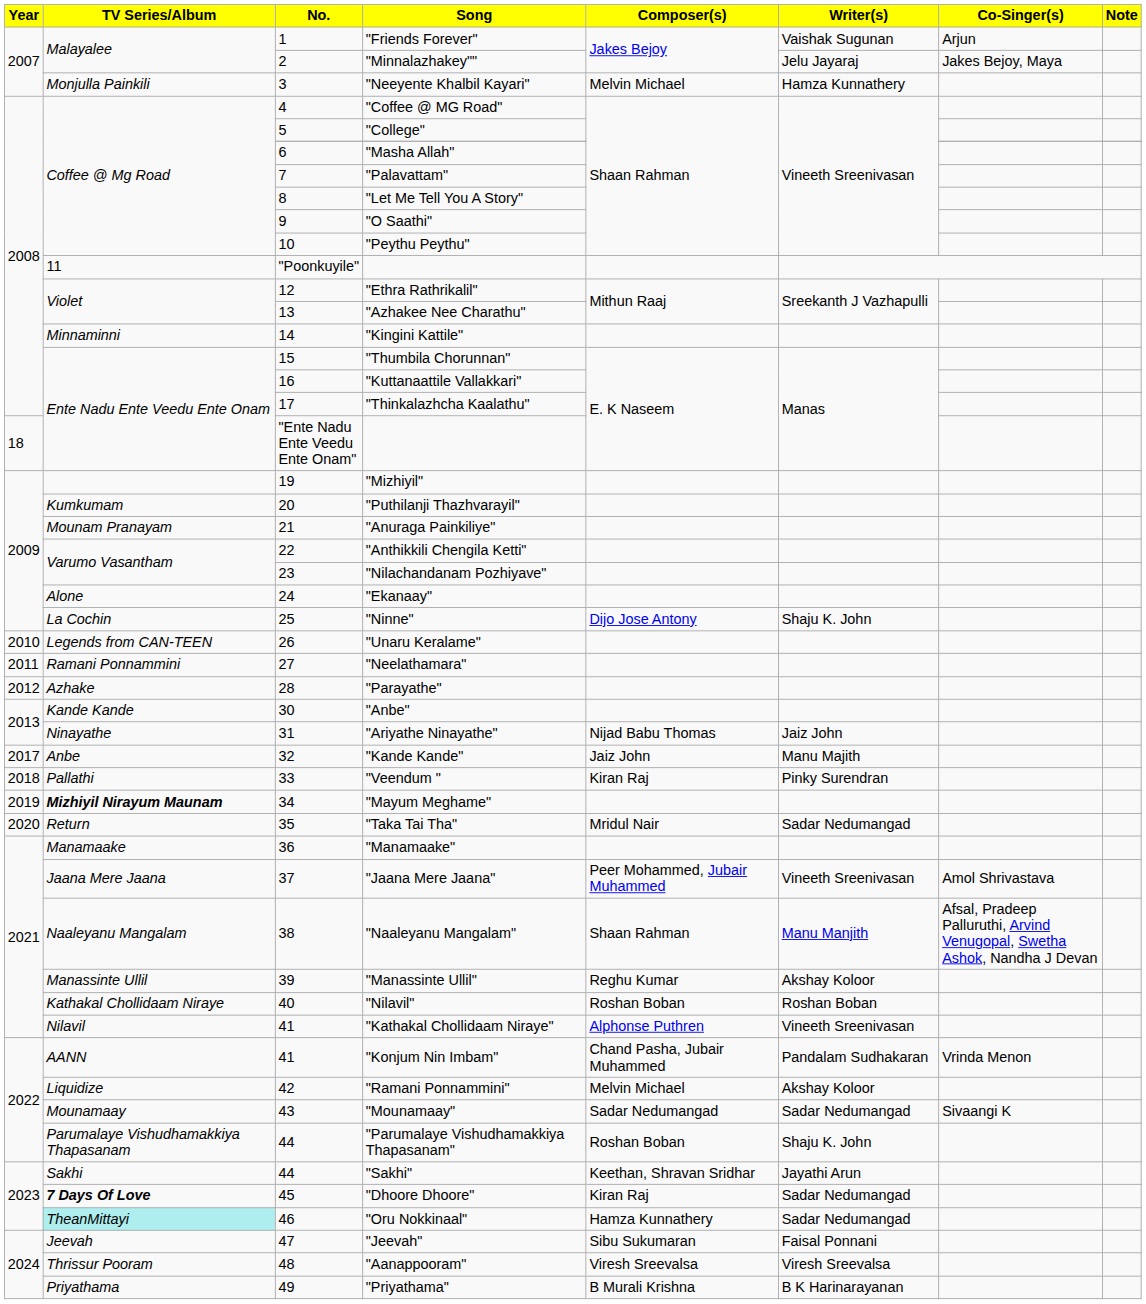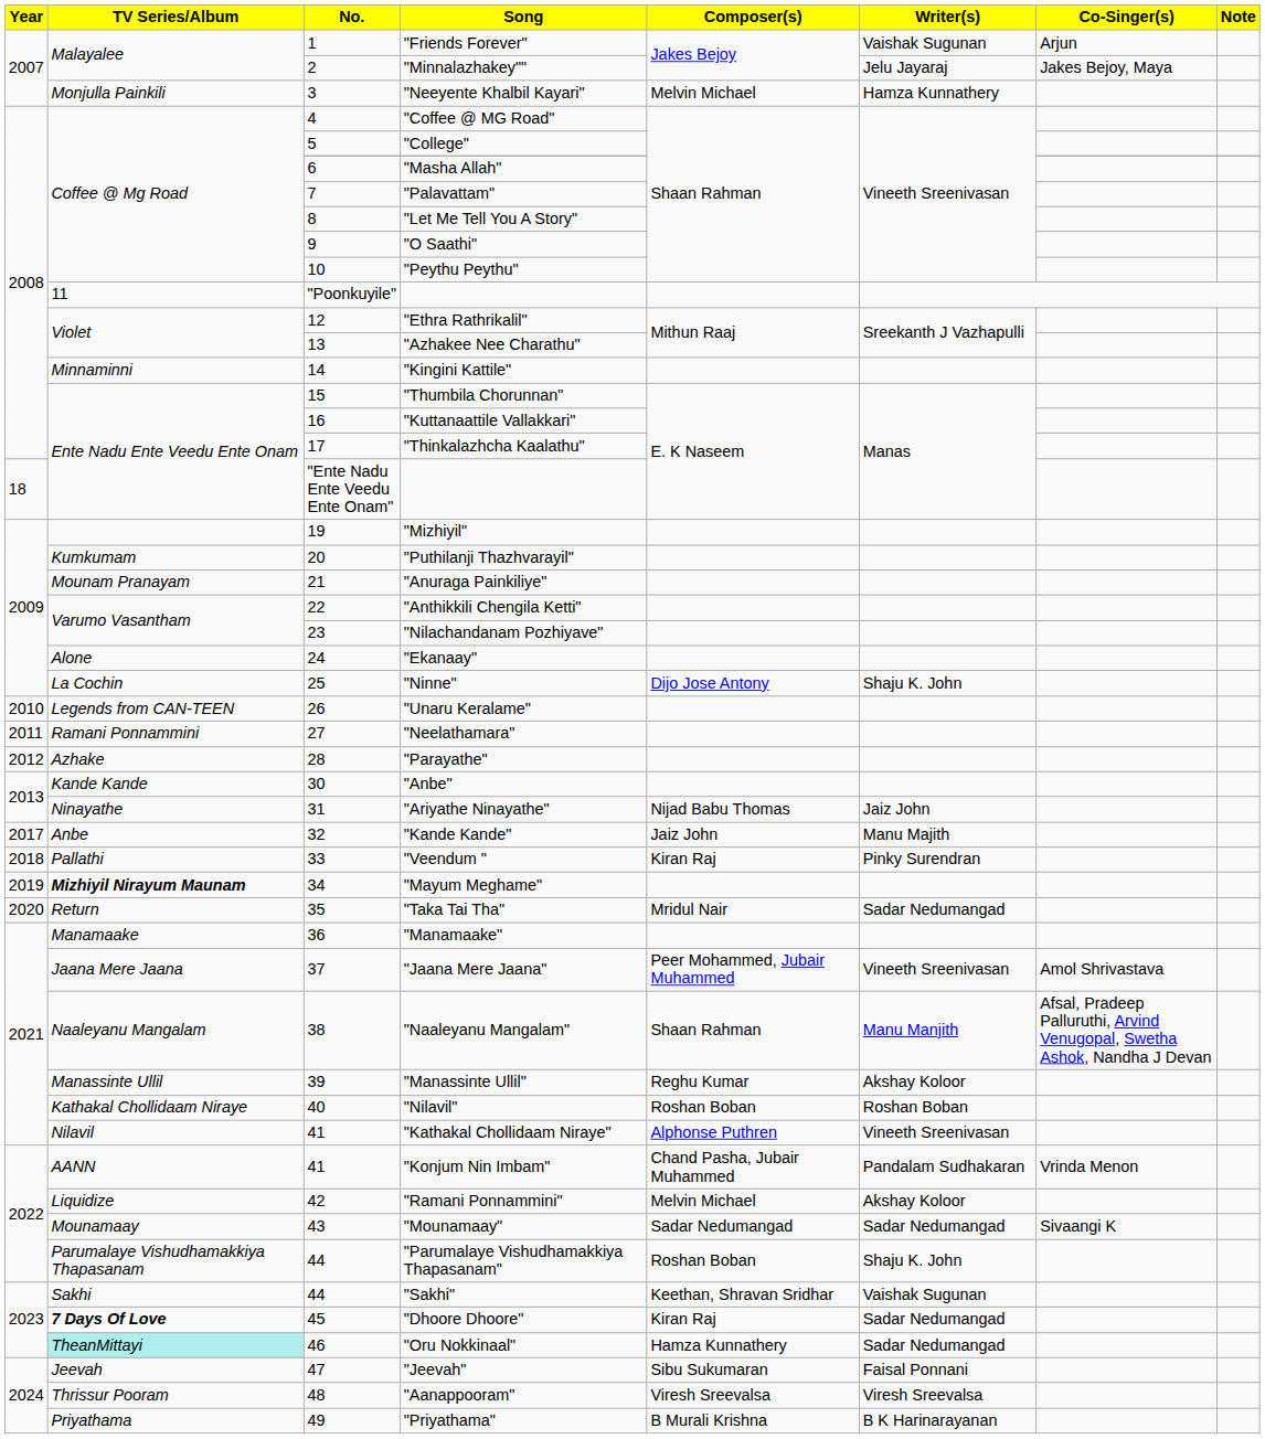 <table class="wikitable plainrowheaders" style="width:100%;" textcolor:#000;">
 <tr style="background:Yellow; text-align:center;">
 <td><strong>Year</strong></td>
 <td scope="col" style="width:24%;"><strong>TV Series/Album</strong></td>
 <td><strong>No.</strong></td>
 <td scope="col" style="width:23%;"><strong>Song</strong></td>
 <td scope="col" style="width:20%;"><strong>Composer(s)</strong></td>
 <td scope="col" style="width:16%;"><strong>Writer(s)</strong></td>
 <td scope="col" style="width:18%;"><strong>Co-Singer(s)</strong></td>
 <td scope="col" style="width:18%;"><strong>Note</strong></td>
 </tr>
 <tr>
 <td rowspan="3">2007</td>
 <td rowspan="2"><em>Malayalee</em></td>
 <td>1</td>
 <td>"Friends Forever"</td>
 <td rowspan="2"><a href='#'>Jakes Bejoy</a></td>
 <td>Vaishak Sugunan</td>
 <td>Arjun</td>
 <td></td>
 </tr>
 <tr>
 <td>2</td>
 <td>"Minnalazhakey""</td>
 <td>Jelu Jayaraj</td>
 <td>Jakes Bejoy, Maya</td>
 </tr>
 <tr>
 <td><em>Monjulla Painkili</em></td>
 <td>3</td>
 <td>"Neeyente Khalbil Kayari"</td>
 <td>Melvin Michael</td>
 <td>Hamza Kunnathery</td>
 <td></td>
 <td></td>
 </tr>
 <tr>
 <td rowspan="15">2008</td>
 <td rowspan="8"><em>Coffee @ Mg Road</em></td>
 <td>4</td>
 <td>"Coffee @ MG Road"</td>
 <td rowspan="8">Shaan Rahman</td>
 <td rowspan="8">Vineeth Sreenivasan</td>
 <td></td>
 <td></td>
 </tr>
 <tr>
 <td>5</td>
 <td>"College"</td>
 <td></td>
 <td></td>
 </tr>
 <tr>
 </tr>
 <tr>
 <td>6</td>
 <td>"Masha Allah"</td>
 <td></td>
 <td></td>
 </tr>
 <tr>
 <td>7</td>
 <td>"Palavattam"</td>
 <td></td>
 <td></td>
 </tr>
 <tr>
 <td>8</td>
 <td>"Let Me Tell You A Story"</td>
 <td></td>
 <td></td>
 </tr>
 <tr>
 <td>9</td>
 <td>"O Saathi"</td>
 <td></td>
 <td></td>
 </tr>
 <tr>
 <td>10</td>
 <td>"Peythu Peythu"</td>
 <td></td>
 <td></td>
 </tr>
 <tr>
 <td>11</td>
 <td>"Poonkuyile"</td>
 <td></td>
 <td></td>
 </tr>
 <tr>
 <td rowspan="2"><em>Violet</em></td>
 <td>12</td>
 <td>"Ethra Rathrikalil"</td>
 <td rowspan="2">Mithun Raaj</td>
 <td rowspan="2">Sreekanth J Vazhapulli</td>
 <td></td>
 <td></td>
 </tr>
 <tr>
 <td>13</td>
 <td>"Azhakee Nee Charathu"</td>
 <td></td>
 <td></td>
 </tr>
 <tr>
 <td><em>Minnaminni</em></td>
 <td>14</td>
 <td>"Kingini Kattile"</td>
 <td></td>
 <td></td>
 <td></td>
 <td></td>
 </tr>
 <tr>
 <td rowspan="4"><em>Ente Nadu Ente Veedu Ente Onam</em></td>
 <td>15</td>
 <td>"Thumbila Chorunnan"</td>
 <td rowspan="4">E. K Naseem</td>
 <td rowspan="4">Manas</td>
 <td></td>
 <td></td>
 </tr>
 <tr>
 <td>16</td>
 <td>"Kuttanaattile Vallakkari"</td>
 <td></td>
 <td></td>
 </tr>
 <tr>
 <td>17</td>
 <td>"Thinkalazhcha Kaalathu"</td>
 <td></td>
 <td></td>
 </tr>
 <tr>
 <td>18</td>
 <td>"Ente Nadu Ente Veedu Ente Onam"</td>
 <td></td>
 <td></td>
 </tr>
 <tr>
 <td rowspan="7">2009</td>
 <td></td>
 <td>19</td>
 <td>"Mizhiyil"</td>
 <td></td>
 <td></td>
 <td></td>
 <td></td>
 </tr>
 <tr>
 <td><em>Kumkumam</em></td>
 <td>20</td>
 <td>"Puthilanji Thazhvarayil"</td>
 <td></td>
 <td></td>
 <td></td>
 <td></td>
 </tr>
 <tr>
 <td><em>Mounam Pranayam</em></td>
 <td>21</td>
 <td>"Anuraga Painkiliye"</td>
 <td></td>
 <td></td>
 <td></td>
 <td></td>
 </tr>
 <tr>
 <td rowspan="2"><em>Varumo Vasantham</em></td>
 <td>22</td>
 <td>"Anthikkili Chengila Ketti"</td>
 <td></td>
 <td></td>
 <td></td>
 <td></td>
 </tr>
 <tr>
 <td>23</td>
 <td>"Nilachandanam Pozhiyave"</td>
 <td></td>
 <td></td>
 <td></td>
 <td></td>
 </tr>
 <tr>
 <td><em>Alone</em></td>
 <td>24</td>
 <td>"Ekanaay"</td>
 <td></td>
 <td></td>
 <td></td>
 <td></td>
 </tr>
 <tr>
 <td><em>La Cochin</em></td>
 <td>25</td>
 <td>"Ninne"</td>
 <td><a href='#'>Dijo Jose Antony</a></td>
 <td>Shaju K. John</td>
 <td></td>
 <td></td>
 </tr>
 <tr>
 <td>2010</td>
 <td><em>Legends from CAN-TEEN</em></td>
 <td>26</td>
 <td>"Unaru Keralame"</td>
 <td></td>
 <td></td>
 <td></td>
 <td></td>
 </tr>
 <tr>
 <td>2011</td>
 <td><em>Ramani Ponnammini</em></td>
 <td>27</td>
 <td>"Neelathamara"</td>
 <td></td>
 <td></td>
 <td></td>
 <td></td>
 </tr>
 <tr>
 <td>2012</td>
 <td><em>Azhake</em></td>
 <td>28</td>
 <td>"Parayathe"</td>
 <td></td>
 <td></td>
 <td></td>
 <td></td>
 </tr>
 <tr>
 <td rowspan="2">2013</td>
 <td><em>Kande Kande</em></td>
 <td>30</td>
 <td>"Anbe"</td>
 <td></td>
 <td></td>
 <td></td>
 <td></td>
 </tr>
 <tr>
 <td><em>Ninayathe</em></td>
 <td>31</td>
 <td>"Ariyathe Ninayathe"</td>
 <td>Nijad Babu Thomas</td>
 <td>Jaiz John</td>
 <td></td>
 <td></td>
 </tr>
 <tr>
 <td>2017</td>
 <td><em>Anbe</em></td>
 <td>32</td>
 <td>"Kande Kande"</td>
 <td>Jaiz John</td>
 <td>Manu Majith</td>
 <td></td>
 <td></td>
 </tr>
 <tr>
 <td>2018</td>
 <td><em>Pallathi</em></td>
 <td>33</td>
 <td>"Veendum "</td>
 <td>Kiran Raj</td>
 <td>Pinky Surendran</td>
 <td></td>
 <td></td>
 </tr>
 <tr>
 <td>2019</td>
 <td><strong><em>Mizhiyil Nirayum Maunam</em></strong></td>
 <td>34</td>
 <td>"Mayum Meghame"</td>
 <td></td>
 <td></td>
 <td></td>
 <td></td>
 </tr>
 <tr>
 <td>2020</td>
 <td><em>Return</em></td>
 <td>35</td>
 <td>"Taka Tai Tha"</td>
 <td>Mridul Nair</td>
 <td>Sadar Nedumangad</td>
 <td></td>
 <td></td>
 </tr>
 <tr>
 <td rowspan="6">2021</td>
 <td><em>Manamaake</em></td>
 <td>36</td>
 <td>"Manamaake"</td>
 <td></td>
 <td></td>
 <td></td>
 <td></td>
 </tr>
 <tr>
 <td><em>Jaana Mere Jaana</em></td>
 <td>37</td>
 <td>"Jaana Mere Jaana"</td>
 <td>Peer Mohammed, <a href='#'>Jubair Muhammed</a></td>
 <td>Vineeth Sreenivasan</td>
 <td>Amol Shrivastava</td>
 <td></td>
 </tr>
 <tr>
 <td><em>Naaleyanu Mangalam</em></td>
 <td>38</td>
 <td>"Naaleyanu Mangalam"</td>
 <td>Shaan Rahman</td>
 <td><a href='#'>Manu Manjith</a></td>
 <td>Afsal, Pradeep Palluruthi, <a href='#'>Arvind Venugopal</a>, <a href='#'>Swetha Ashok</a>, Nandha J Devan</td>
 <td></td>
 </tr>
 <tr>
 <td><em>Manassinte Ullil</em></td>
 <td>39</td>
 <td>"Manassinte Ullil"</td>
 <td>Reghu Kumar</td>
 <td>Akshay Koloor</td>
 <td></td>
 <td></td>
 </tr>
 <tr>
 <td><em>Kathakal Chollidaam Niraye</em></td>
 <td>40</td>
 <td>"Nilavil"</td>
 <td>Roshan Boban</td>
 <td>Roshan Boban</td>
 <td></td>
 <td></td>
 </tr>
 <tr>
 <td><em>Nilavil</em></td>
 <td>41</td>
 <td>"Kathakal Chollidaam Niraye"</td>
 <td><a href='#'>Alphonse Puthren</a></td>
 <td>Vineeth Sreenivasan</td>
 <td></td>
 <td></td>
 </tr>
 <tr>
 <td rowspan="4">2022</td>
 <td><em>AANN</em></td>
 <td>41</td>
 <td>"Konjum Nin Imbam"</td>
 <td>Chand Pasha, Jubair Muhammed</td>
 <td>Pandalam Sudhakaran</td>
 <td>Vrinda Menon</td>
 <td></td>
 </tr>
 <tr>
 <td><em>Liquidize</em></td>
 <td>42</td>
 <td>"Ramani Ponnammini"</td>
 <td>Melvin Michael</td>
 <td>Akshay Koloor</td>
 <td></td>
 </tr>
 <tr>
 <td><em>Mounamaay</em></td>
 <td>43</td>
 <td>"Mounamaay"</td>
 <td>Sadar Nedumangad</td>
 <td>Sadar Nedumangad</td>
 <td>Sivaangi K</td>
 <td></td>
 </tr>
 <tr>
 <td><em>Parumalaye Vishudhamakkiya Thapasanam</em></td>
 <td>44</td>
 <td>"Parumalaye Vishudhamakkiya Thapasanam"</td>
 <td>Roshan Boban</td>
 <td>Shaju K. John</td>
 <td></td>
 <td></td>
 </tr>
 <tr>
 <td rowspan="3">2023</td>
 <td><em>Sakhi</em></td>
 <td>44</td>
 <td>"Sakhi"</td>
 <td>Keethan, Shravan Sridhar</td>
-<td>Jayathi Arun</td>
+<td>Vaishak Sugunan</td>
 <td></td>
 </tr>
 <tr>
 <td><strong><em>7 Days Of Love</em></strong></td>
 <td>45</td>
 <td>"Dhoore Dhoore"</td>
 <td>Kiran Raj</td>
 <td>Sadar Nedumangad</td>
 <td></td>
 <td></td>
 </tr>
 <tr>
 <td style="background: paleturquoise;"><em>TheanMittayi</em></td>
 <td>46</td>
 <td>"Oru Nokkinaal"</td>
 <td>Hamza Kunnathery</td>
 <td>Sadar Nedumangad</td>
 <td></td>
 <td></td>
 </tr>
 <tr>
 <td rowspan="3">2024</td>
 <td><em>Jeevah</em></td>
 <td>47</td>
 <td>"Jeevah"</td>
 <td>Sibu Sukumaran</td>
 <td>Faisal Ponnani</td>
 <td></td>
 <td></td>
 </tr>
 <tr>
 <td><em>Thrissur Pooram</em></td>
 <td>48</td>
 <td>"Aanappooram"</td>
 <td>Viresh Sreevalsa</td>
 <td>Viresh Sreevalsa</td>
 <td></td>
 <td></td>
 </tr>
 <tr>
 <td><em>Priyathama</em></td>
 <td>49</td>
 <td>"Priyathama"</td>
 <td>B Murali Krishna</td>
 <td>B K Harinarayanan</td>
 <td></td>
 <td></td>
 </tr>
 </table>
